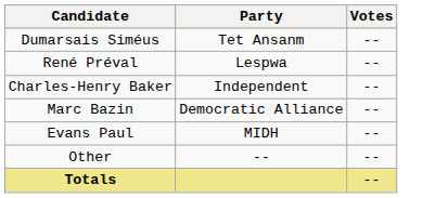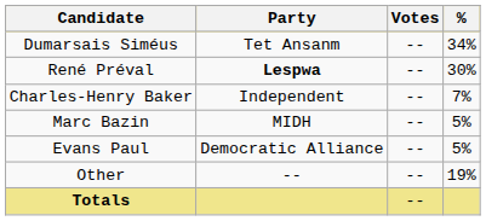 <table class="wikitable">
 <tr align=center style="background:gold">
 <th>Candidate</th>
 <th>Party</th>
 <th>Votes</th>
+<th>%</th>
 </tr>
 <tr align=center>
 <td>Dumarsais Siméus</td>
 <td>Tet Ansanm</td>
 <td>--</td>
+<td>34%</td>
 </tr>
 <tr align=center>
 <td>René Préval</td>
-<td>Lespwa</td>
+<td><strong>Lespwa</strong></td>
 <td>--</td>
+<td>30%</td>
 </tr>
 <tr align=center>
 <td>Charles-Henry Baker</td>
 <td>Independent</td>
 <td>--</td>
+<td>7%</td>
 </tr>
 <tr align=center>
 <td>Marc Bazin</td>
-<td>Democratic Alliance</td>
+<td>MIDH</td>
 <td>--</td>
+<td>5%</td>
 </tr>
 <tr align=center>
 <td>Evans Paul</td>
-<td>MIDH</td>
+<td>Democratic Alliance</td>
 <td>--</td>
+<td>5%</td>
 </tr>
 <tr align=center>
 <td>Other</td>
 <td>--</td>
 <td>--</td>
+<td>19%</td>
 </tr>
 <tr align=center style="background:khaki">
 <td><strong>Totals</strong></td>
 <td> </td>
 <td>--</td>
+<td></td>
 </tr>
 </table>
